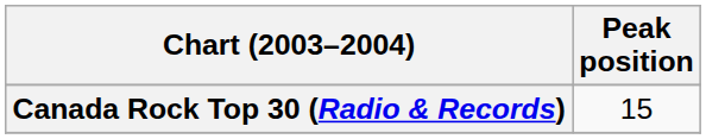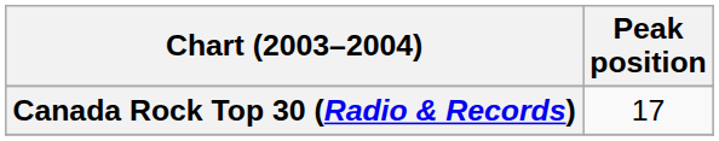 <table class="wikitable sortable plainrowheaders" style="text-align:center">
 <tr>
 <th>Chart (2003–2004)</th>
 <th>Peak<br>position</th>
 </tr>
 <tr>
 </tr>
 <tr>
 <th scope="row">Canada Rock Top 30 (<em><a href='#'>Radio & Records</a></em>)</th>
-<td style="text-align:center">15</td>
+<td style="text-align:center">17</td>
 </tr>
 <tr>
 </tr>
 <tr>
 </tr>
 <tr>
 </tr>
 <tr>
 </tr>
 <tr>
 </tr>
 </table>
